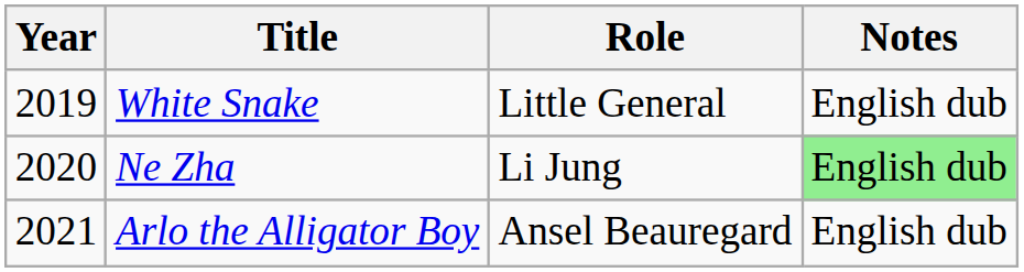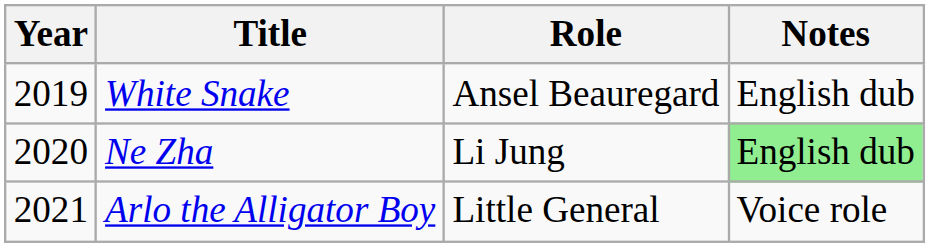 <table class="wikitable sortable">
 <tr>
 <th>Year</th>
 <th>Title</th>
 <th>Role</th>
 <th class="unsortable">Notes</th>
 </tr>
 <tr>
 <td>2019</td>
 <td><em><a href='#'>White Snake</a></em></td>
-<td>Little General</td>
+<td>Ansel Beauregard</td>
 <td>English dub</td>
 </tr>
 <tr>
 <td>2020</td>
 <td><em><a href='#'>Ne Zha</a></em></td>
 <td>Li Jung</td>
 <td style="background: lightgreen;">English dub</td>
 </tr>
 <tr>
 <td>2021</td>
 <td><em><a href='#'>Arlo the Alligator Boy</a></em></td>
-<td>Ansel Beauregard</td>
-<td>English dub</td>
+<td>Little General</td>
+<td>Voice role</td>
 </tr>
 </table>
